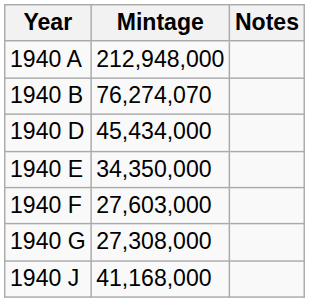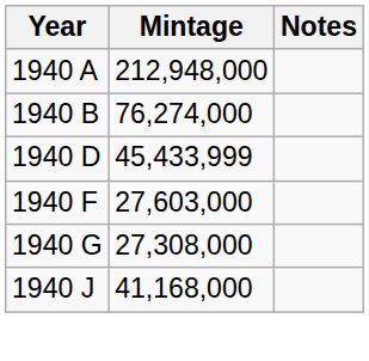 <table class="wikitable">
 <tr>
 <th scope="col">Year</th>
 <th scope="col">Mintage</th>
 <th scope="col">Notes</th>
 </tr>
 <tr>
 <td>1940 A</td>
 <td>212,948,000</td>
 <td></td>
 </tr>
 <tr>
 <td>1940 B</td>
-<td>76,274,070</td>
+<td>76,274,000</td>
 <td></td>
 </tr>
 <tr>
 <td>1940 D</td>
-<td>45,434,000</td>
-<td></td>
-</tr>
-<tr>
-<td>1940 E</td>
-<td>34,350,000</td>
+<td>45,433,999</td>
 <td></td>
 </tr>
 <tr>
 <td>1940 F</td>
 <td>27,603,000</td>
 <td></td>
 </tr>
 <tr>
 <td>1940 G</td>
 <td>27,308,000</td>
 <td></td>
 </tr>
 <tr>
 <td>1940 J</td>
 <td>41,168,000</td>
 <td></td>
 </tr>
 </table>
